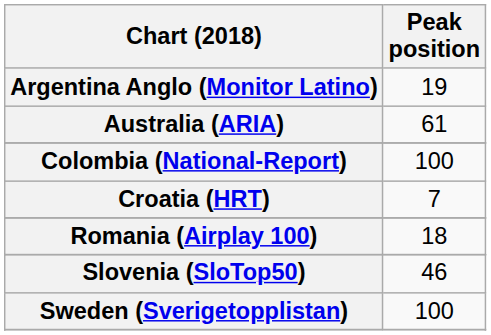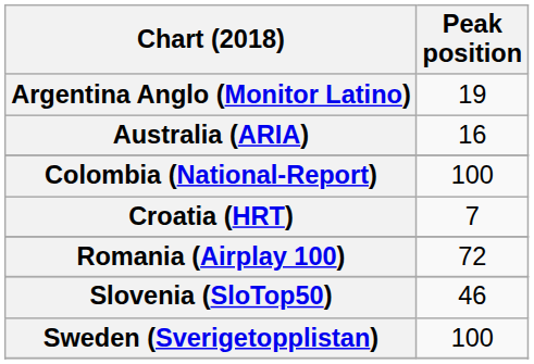 <table class="wikitable sortable plainrowheaders" style="text-align:center">
 <tr>
 <th scope="col">Chart (2018)</th>
 <th scope="col">Peak<br> position</th>
 </tr>
 <tr>
 <th scope="row">Argentina Anglo (<a href='#'>Monitor Latino</a>)</th>
 <td>19</td>
 </tr>
 <tr>
 <th scope="row">Australia (<a href='#'>ARIA</a>)</th>
-<td>61</td>
+<td>16</td>
 </tr>
 <tr>
 </tr>
 <tr>
 </tr>
 <tr>
 </tr>
 <tr>
 </tr>
 <tr>
 </tr>
 <tr>
 <th scope="row">Colombia (<a href='#'>National-Report</a>)</th>
 <td>100</td>
 </tr>
 <tr>
 <th scope="row">Croatia (<a href='#'>HRT</a>)</th>
 <td>7</td>
 </tr>
 <tr>
 </tr>
 <tr>
 </tr>
 <tr>
 </tr>
 <tr>
 </tr>
 <tr>
 </tr>
 <tr>
 </tr>
 <tr>
 <th scope="row">Romania (<a href='#'>Airplay 100</a>)</th>
-<td>18</td>
+<td>72</td>
 </tr>
 <tr>
 </tr>
 <tr>
 </tr>
 <tr>
 </tr>
 <tr>
 <th scope="row">Slovenia (<a href='#'>SloTop50</a>)</th>
 <td>46</td>
 </tr>
 <tr>
 <th scope="row">Sweden (<a href='#'>Sverigetopplistan</a>)</th>
 <td>100</td>
 </tr>
 <tr>
 </tr>
 <tr>
 </tr>
 <tr>
 </tr>
 <tr>
 </tr>
 <tr>
 </tr>
 <tr>
 </tr>
 <tr>
 </tr>
 </table>
